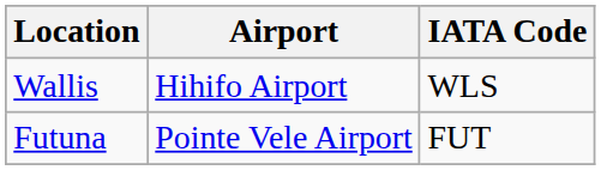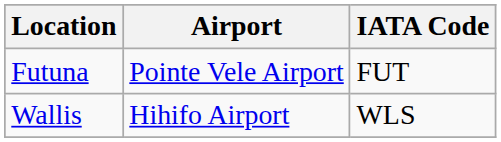 <table class="wikitable">
 <tr>
 <th>Location</th>
 <th>Airport</th>
 <th>IATA Code</th>
 </tr>
 <tr>
+<td><a href='#'>Futuna</a></td>
+<td><a href='#'>Pointe Vele Airport</a></td>
+<td>FUT</td>
+</tr>
+<tr>
 <td><a href='#'>Wallis</a></td>
 <td><a href='#'>Hihifo Airport</a></td>
 <td>WLS</td>
 </tr>
-<tr>
-<td><a href='#'>Futuna</a></td>
-<td><a href='#'>Pointe Vele Airport</a></td>
-<td>FUT</td>
-</tr>
 </table>
